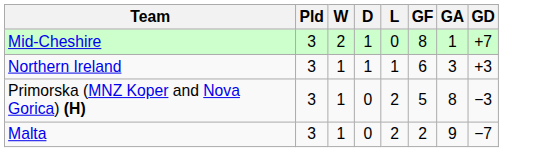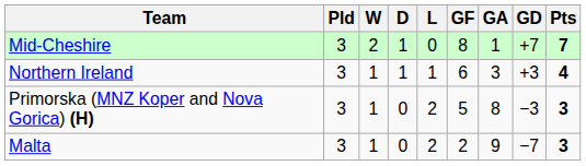 <table class="wikitable" style="text-align:center;">
 <tr>
 <th width=290>Team</th>
 <th width=20 abbr="Played">Pld</th>
 <th width=20 abbr="Won">W</th>
 <th width=20 abbr="Drawn">D</th>
 <th width=20 abbr="Lost">L</th>
 <th width=20 abbr="Goals for">GF</th>
 <th width=20 abbr="Goals against">GA</th>
 <th width=20 abbr="Goal difference">GD</th>
+<th width=20 abbr="Points">Pts</th>
 </tr>
 <tr bgcolor=#ccffcc>
 <td align=left> <a href='#'>Mid-Cheshire</a></td>
 <td>3</td>
 <td>2</td>
 <td>1</td>
 <td>0</td>
 <td>8</td>
 <td>1</td>
 <td>+7</td>
+<td><strong>7</strong></td>
 </tr>
 <tr>
 <td align=left> <a href='#'>Northern Ireland</a></td>
 <td>3</td>
 <td>1</td>
 <td>1</td>
 <td>1</td>
 <td>6</td>
 <td>3</td>
 <td>+3</td>
+<td><strong>4</strong></td>
 </tr>
 <tr>
 <td align=left> Primorska (<a href='#'>MNZ Koper</a> and <a href='#'>Nova Gorica</a>) <strong>(H)</strong></td>
 <td>3</td>
 <td>1</td>
 <td>0</td>
 <td>2</td>
 <td>5</td>
 <td>8</td>
 <td>−3</td>
+<td><strong>3</strong></td>
 </tr>
 <tr>
 <td align=left> <a href='#'>Malta</a></td>
 <td>3</td>
 <td>1</td>
 <td>0</td>
 <td>2</td>
 <td>2</td>
 <td>9</td>
 <td>−7</td>
+<td><strong>3</strong></td>
 </tr>
 </table>
